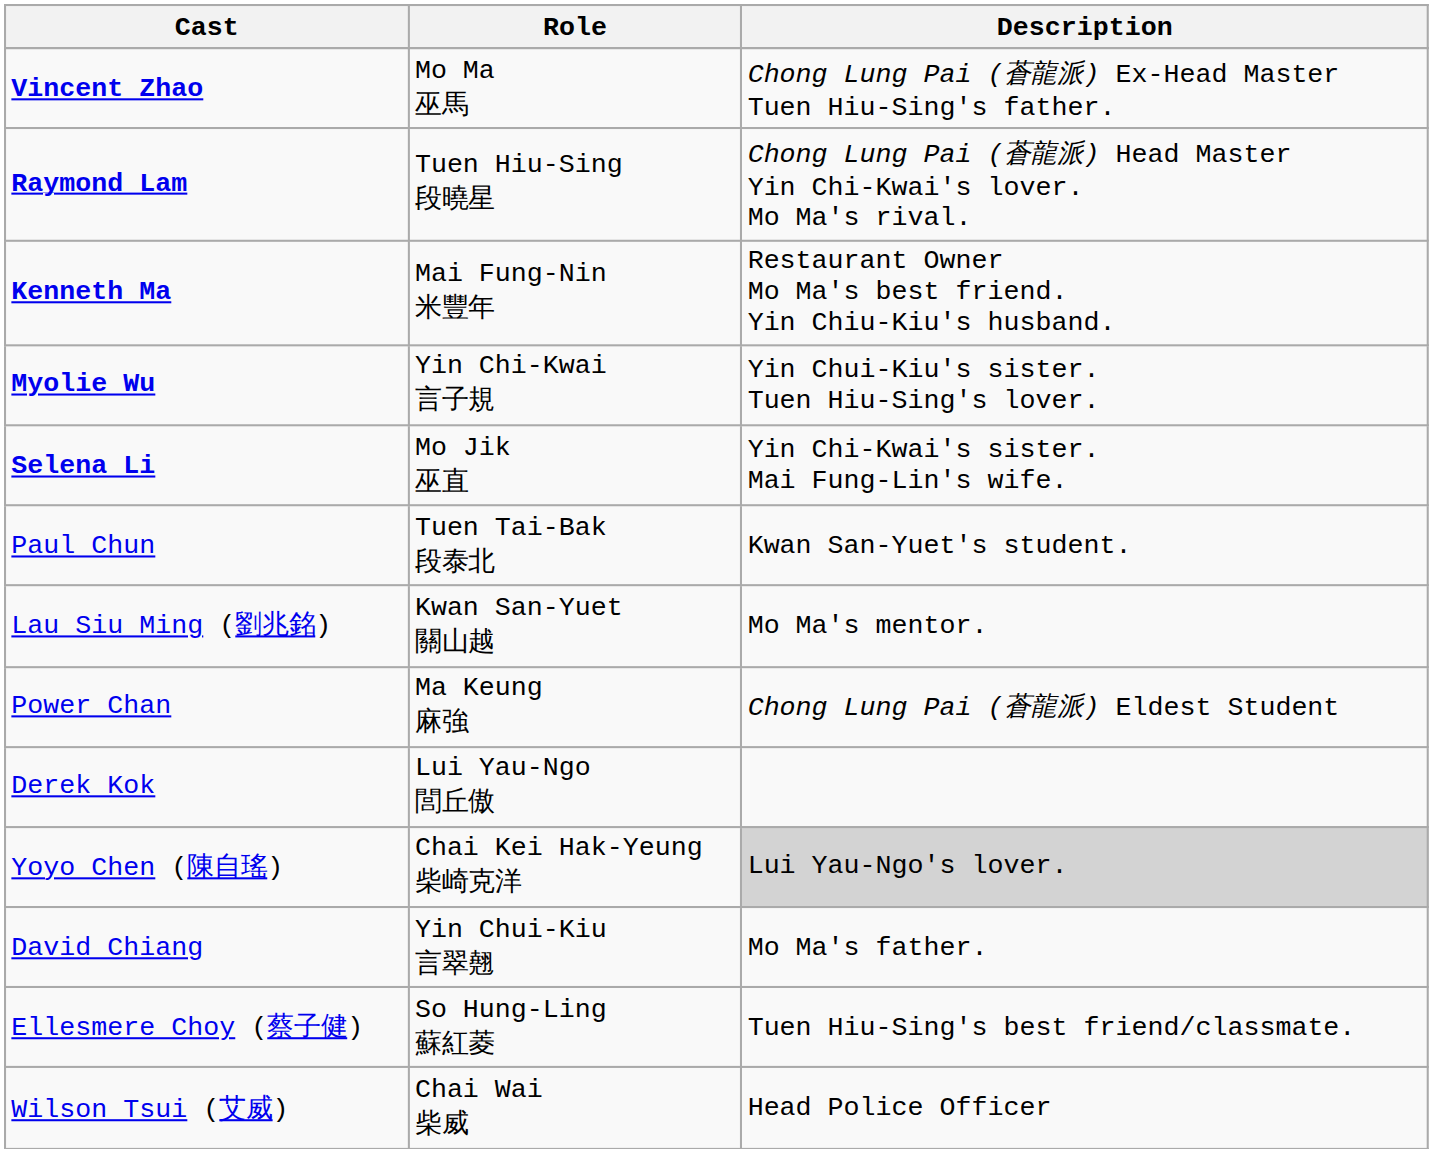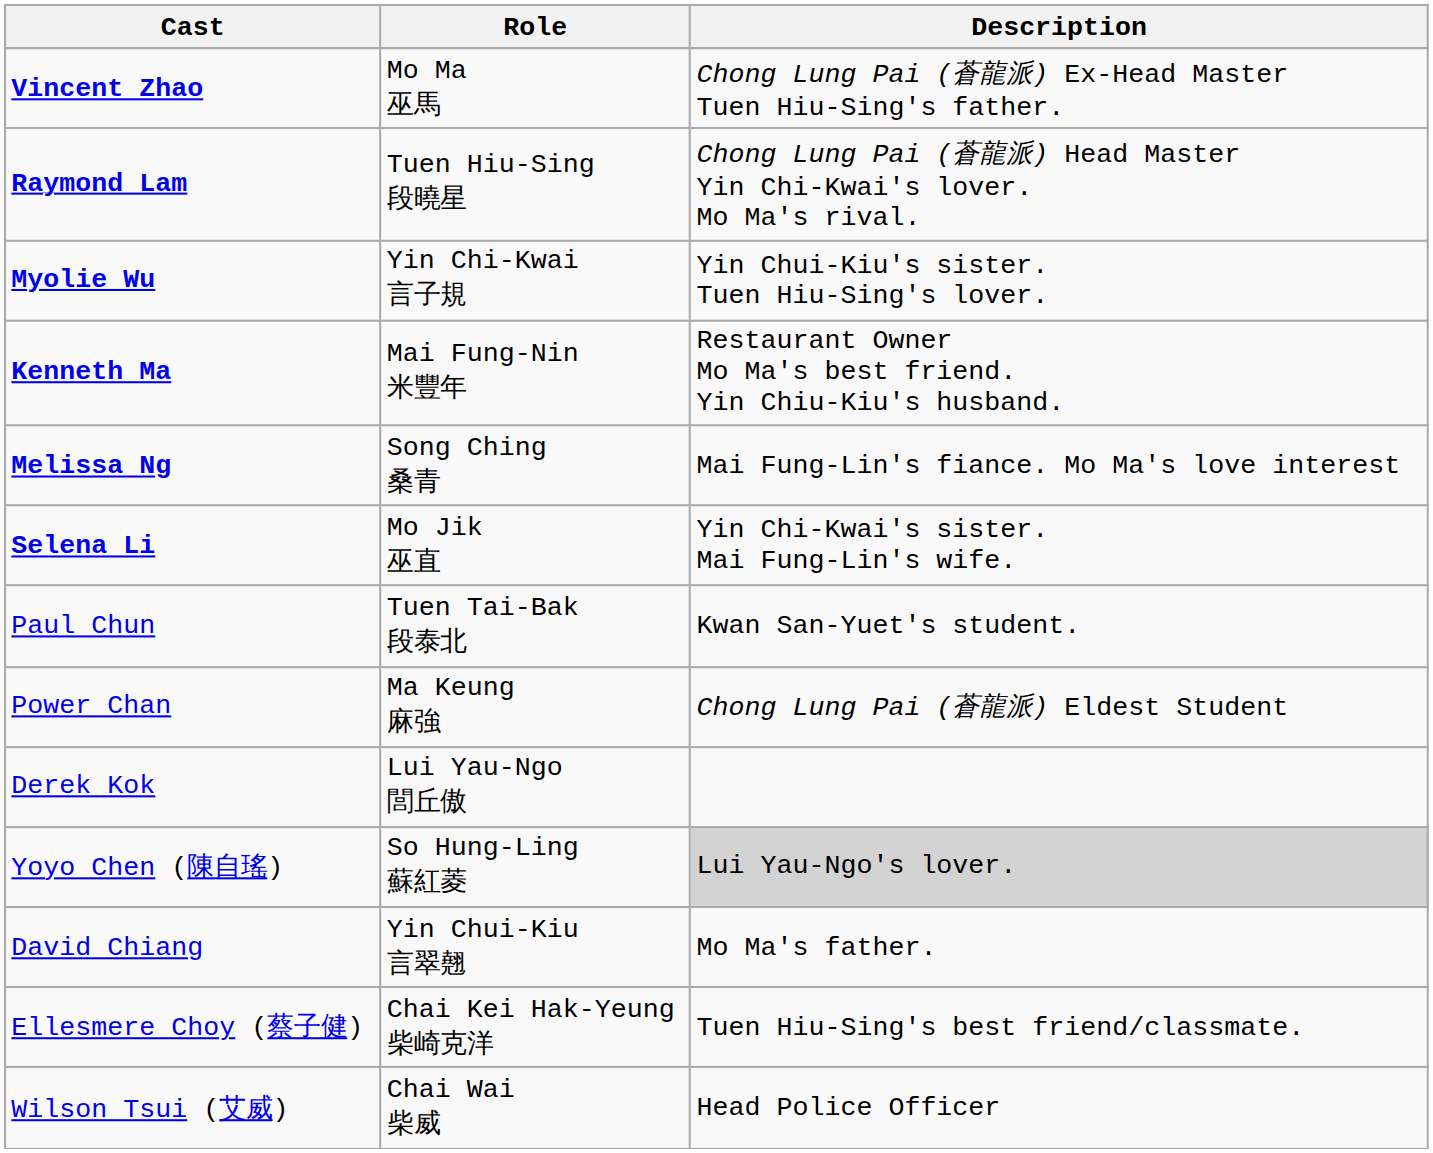 <table class="wikitable" width="55%">
 <tr>
 <th>Cast</th>
 <th>Role</th>
 <th>Description</th>
 </tr>
 <tr>
 </tr>
 <tr>
 <td><strong><a href='#'>Vincent Zhao</a></strong></td>
 <td>Mo Ma <br> 巫馬</td>
 <td><em>Chong Lung Pai (蒼龍派)</em> Ex-Head Master <br> Tuen Hiu-Sing's father.</td>
 </tr>
 <tr>
 <td><strong><a href='#'>Raymond Lam</a></strong></td>
 <td>Tuen Hiu-Sing <br> 段曉星</td>
 <td><em>Chong Lung Pai (蒼龍派)</em> Head Master <br> Yin Chi-Kwai's lover. <br> Mo Ma's rival.</td>
 </tr>
 <tr>
+<td><strong><a href='#'>Myolie Wu</a></strong></td>
+<td>Yin Chi-Kwai <br> 言子規</td>
+<td>Yin Chui-Kiu's sister. <br> Tuen Hiu-Sing's lover.</td>
+</tr>
+<tr>
 <td><strong><a href='#'>Kenneth Ma</a></strong></td>
 <td>Mai Fung-Nin <br> 米豐年</td>
 <td>Restaurant Owner <br> Mo Ma's best friend. <br> Yin Chiu-Kiu's husband.</td>
 </tr>
 <tr>
-<td><strong><a href='#'>Myolie Wu</a></strong></td>
-<td>Yin Chi-Kwai <br> 言子規</td>
-<td>Yin Chui-Kiu's sister. <br> Tuen Hiu-Sing's lover.</td>
+<td><strong><a href='#'>Melissa Ng</a></strong></td>
+<td>Song Ching <br> 桑青</td>
+<td>Mai Fung-Lin's fiance. Mo Ma's love interest</td>
 </tr>
 <tr>
 <td><strong><a href='#'>Selena Li</a></strong></td>
 <td>Mo Jik <br> 巫直</td>
 <td>Yin Chi-Kwai's sister. <br> Mai Fung-Lin's wife.</td>
 </tr>
 <tr>
 <td><a href='#'>Paul Chun</a></td>
 <td>Tuen Tai-Bak <br> 段泰北</td>
 <td>Kwan San-Yuet's student.</td>
-</tr>
-<tr>
-<td><a href='#'>Lau Siu Ming</a> (<a href='#'>劉兆銘</a>)</td>
-<td>Kwan San-Yuet <br> 關山越</td>
-<td>Mo Ma's mentor.</td>
 </tr>
 <tr>
 <td><a href='#'>Power Chan</a></td>
 <td>Ma Keung <br> 麻強</td>
 <td><em>Chong Lung Pai (蒼龍派)</em> Eldest Student</td>
 </tr>
 <tr>
 <td><a href='#'>Derek Kok</a></td>
 <td>Lui Yau-Ngo <br> 閭丘傲</td>
 <td></td>
 </tr>
 <tr>
 <td><a href='#'>Yoyo Chen</a> (<a href='#'>陳自瑤</a>)</td>
-<td>Chai Kei Hak-Yeung <br> 柴崎克洋</td>
+<td>So Hung-Ling <br> 蘇紅菱</td>
 <td style="background: lightgrey;">Lui Yau-Ngo's lover.</td>
 </tr>
 <tr>
 <td><a href='#'>David Chiang</a></td>
 <td>Yin Chui-Kiu <br> 言翠翹</td>
 <td>Mo Ma's father.</td>
 </tr>
 <tr>
 <td><a href='#'>Ellesmere Choy</a> (<a href='#'>蔡子健</a>)</td>
-<td>So Hung-Ling <br> 蘇紅菱</td>
+<td>Chai Kei Hak-Yeung <br> 柴崎克洋</td>
 <td>Tuen Hiu-Sing's best friend/classmate.</td>
 </tr>
 <tr>
 <td><a href='#'>Wilson Tsui</a> (<a href='#'>艾威</a>)</td>
 <td>Chai Wai <br> 柴威</td>
 <td>Head Police Officer</td>
 </tr>
 </table>
